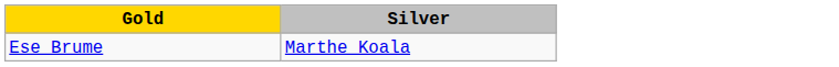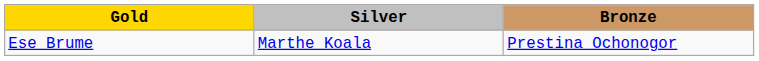 <table class="wikitable" style="text-align:left">
 <tr align="center">
 <td width=200 bgcolor=gold><strong>Gold</strong></td>
 <td width=200 bgcolor=silver><strong>Silver</strong></td>
+<td width=200 bgcolor=CC9966><strong>Bronze</strong></td>
 </tr>
 <tr>
 <td><a href='#'>Ese Brume</a><br></td>
 <td><a href='#'>Marthe Koala</a><br></td>
+<td><a href='#'>Prestina Ochonogor</a><br></td>
 </tr>
 </table>
